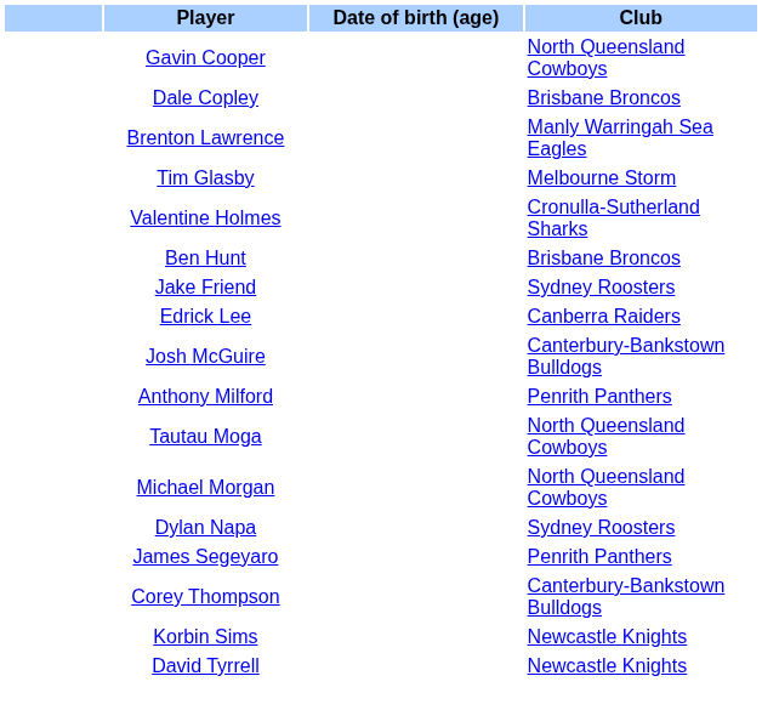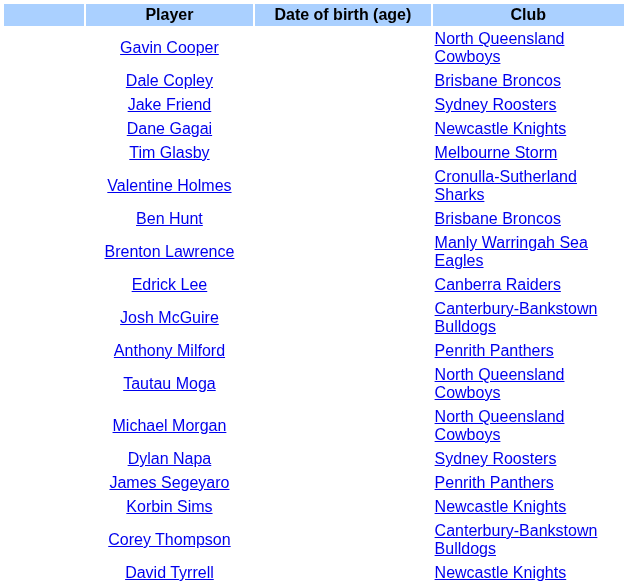 <table class="sortable" border="0" cellspacing="2" cellpadding="2" style="width:100%;">
 <tr style="background:#AAD0FF">
 <th width=10%></th>
 <th width=21%>Player</th>
 <th width=22%>Date of birth (age)</th>
 <th width=24%>Club</th>
 </tr>
 <tr>
 <td style="text-align:center;"></td>
 <td style="text-align:center;"><a href='#'>Gavin Cooper</a></td>
 <td style="text-align:center;"></td>
 <td> <a href='#'>North Queensland Cowboys</a></td>
 </tr>
 <tr>
 <td style="text-align:center;"></td>
 <td style="text-align:center;"><a href='#'>Dale Copley</a></td>
 <td style="text-align:center;"></td>
 <td> <a href='#'>Brisbane Broncos</a></td>
 </tr>
 <tr>
 <td style="text-align:center;"></td>
-<td style="text-align:center;"><a href='#'>Brenton Lawrence</a></td>
+<td style="text-align:center;"><a href='#'>Jake Friend</a></td>
 <td style="text-align:center;"></td>
-<td> <a href='#'>Manly Warringah Sea Eagles</a></td>
+<td> <a href='#'>Sydney Roosters</a></td>
+</tr>
+<tr>
+<td style="text-align:center;"></td>
+<td style="text-align:center;"><a href='#'>Dane Gagai</a></td>
+<td style="text-align:center;"></td>
+<td> <a href='#'>Newcastle Knights</a></td>
 </tr>
 <tr>
 <td style="text-align:center;"></td>
 <td style="text-align:center;"><a href='#'>Tim Glasby</a></td>
 <td style="text-align:center;"></td>
 <td> <a href='#'>Melbourne Storm</a></td>
 </tr>
 <tr>
 <td style="text-align:center;"></td>
 <td style="text-align:center;"><a href='#'>Valentine Holmes</a></td>
 <td style="text-align:center;"></td>
 <td> <a href='#'>Cronulla-Sutherland Sharks</a></td>
 </tr>
 <tr>
 <td style="text-align:center;"></td>
 <td style="text-align:center;"><a href='#'>Ben Hunt</a></td>
 <td style="text-align:center;"></td>
 <td> <a href='#'>Brisbane Broncos</a></td>
 </tr>
 <tr>
 <td style="text-align:center;"></td>
-<td style="text-align:center;"><a href='#'>Jake Friend</a></td>
+<td style="text-align:center;"><a href='#'>Brenton Lawrence</a></td>
 <td style="text-align:center;"></td>
-<td> <a href='#'>Sydney Roosters</a></td>
+<td> <a href='#'>Manly Warringah Sea Eagles</a></td>
 </tr>
 <tr>
 <td style="text-align:center;"></td>
 <td style="text-align:center;"><a href='#'>Edrick Lee</a></td>
 <td style="text-align:center;"></td>
 <td> <a href='#'>Canberra Raiders</a></td>
 </tr>
 <tr>
 <td style="text-align:center;"></td>
 <td style="text-align:center;"><a href='#'>Josh McGuire</a></td>
 <td style="text-align:center;"></td>
 <td> <a href='#'>Canterbury-Bankstown Bulldogs</a></td>
 </tr>
 <tr>
 <td style="text-align:center;"></td>
 <td style="text-align:center;"><a href='#'>Anthony Milford</a></td>
 <td style="text-align:center;"></td>
 <td> <a href='#'>Penrith Panthers</a></td>
 </tr>
 <tr>
 <td style="text-align:center;"></td>
 <td style="text-align:center;"><a href='#'>Tautau Moga</a></td>
 <td style="text-align:center;"></td>
 <td> <a href='#'>North Queensland Cowboys</a></td>
 </tr>
 <tr>
 <td style="text-align:center;"></td>
 <td style="text-align:center;"><a href='#'>Michael Morgan</a></td>
 <td style="text-align:center;"></td>
 <td> <a href='#'>North Queensland Cowboys</a></td>
 </tr>
 <tr>
 <td style="text-align:center;"></td>
 <td style="text-align:center;"><a href='#'>Dylan Napa</a></td>
 <td style="text-align:center;"></td>
 <td> <a href='#'>Sydney Roosters</a></td>
 </tr>
 <tr>
 <td style="text-align:center;"></td>
 <td style="text-align:center;"><a href='#'>James Segeyaro</a></td>
 <td style="text-align:center;"></td>
 <td> <a href='#'>Penrith Panthers</a></td>
 </tr>
 <tr>
 <td style="text-align:center;"></td>
+<td style="text-align:center;"><a href='#'>Korbin Sims</a></td>
+<td style="text-align:center;"></td>
+<td> <a href='#'>Newcastle Knights</a></td>
+</tr>
+<tr>
+<td style="text-align:center;"></td>
 <td style="text-align:center;"><a href='#'>Corey Thompson</a></td>
 <td style="text-align:center;"></td>
 <td> <a href='#'>Canterbury-Bankstown Bulldogs</a></td>
-</tr>
-<tr>
-<td style="text-align:center;"></td>
-<td style="text-align:center;"><a href='#'>Korbin Sims</a></td>
-<td style="text-align:center;"></td>
-<td> <a href='#'>Newcastle Knights</a></td>
 </tr>
 <tr>
 <td style="text-align:center;"></td>
 <td style="text-align:center;"><a href='#'>David Tyrrell</a></td>
 <td style="text-align:center;"></td>
 <td> <a href='#'>Newcastle Knights</a></td>
 </tr>
 </table>
